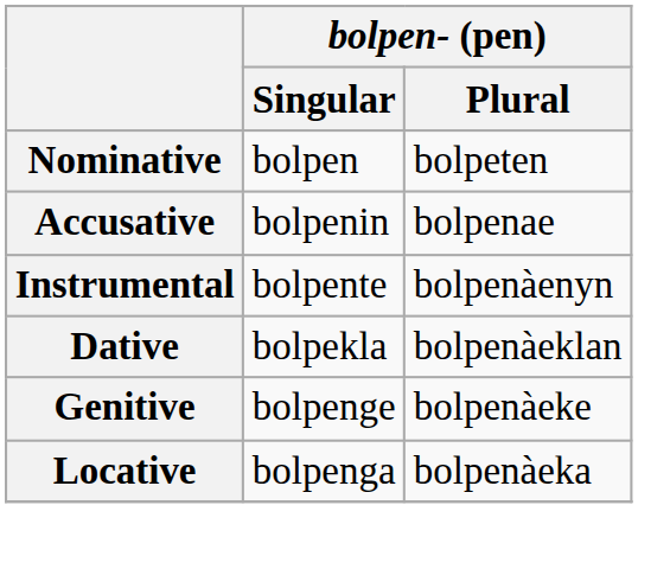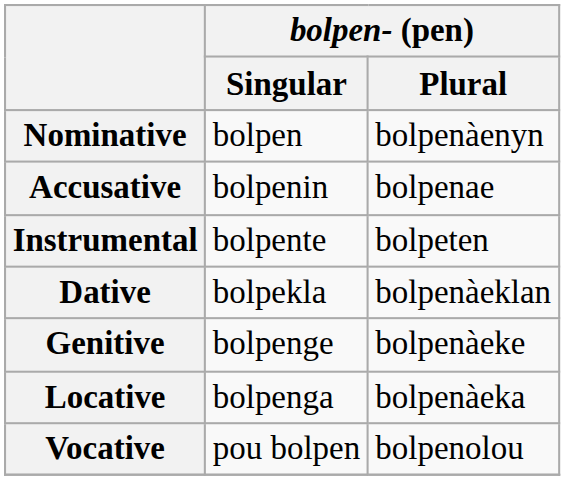 <table class="wikitable “wikitable”">
 <tr>
 <th rowspan="2"></th>
 <th colspan="2"><em>bolpen-</em> (pen)</th>
 </tr>
 <tr>
 <th>Singular</th>
 <th>Plural</th>
 </tr>
 <tr>
 <th>Nominative</th>
 <td>bolpen</td>
-<td>bolpeten</td>
+<td>bolpenàenyn</td>
 </tr>
 <tr>
 <th>Accusative</th>
 <td>bolpenin</td>
 <td>bolpenae</td>
 </tr>
 <tr>
 <th>Instrumental</th>
 <td>bolpente</td>
-<td>bolpenàenyn</td>
+<td>bolpeten</td>
 </tr>
 <tr>
 <th>Dative</th>
 <td>bolpekla</td>
 <td>bolpenàeklan</td>
 </tr>
 <tr>
 <th>Genitive</th>
 <td>bolpenge</td>
 <td>bolpenàeke</td>
 </tr>
 <tr>
 <th>Locative</th>
 <td>bolpenga</td>
 <td>bolpenàeka</td>
 </tr>
 <tr>
+<th>Vocative</th>
+<td>pou bolpen</td>
+<td>bolpenolou</td>
+</tr>
+<tr>
 </tr>
 </table>
